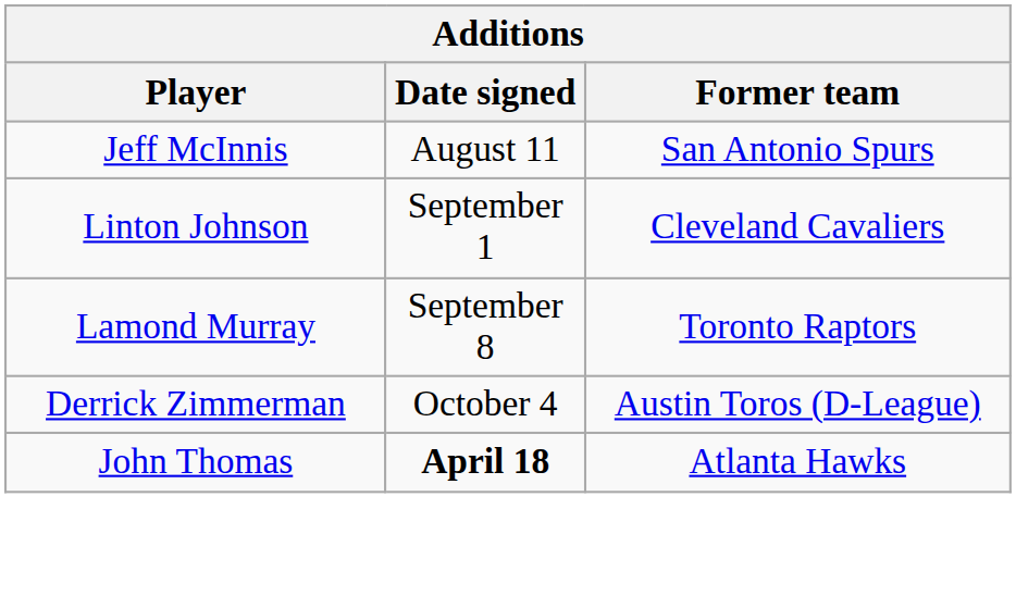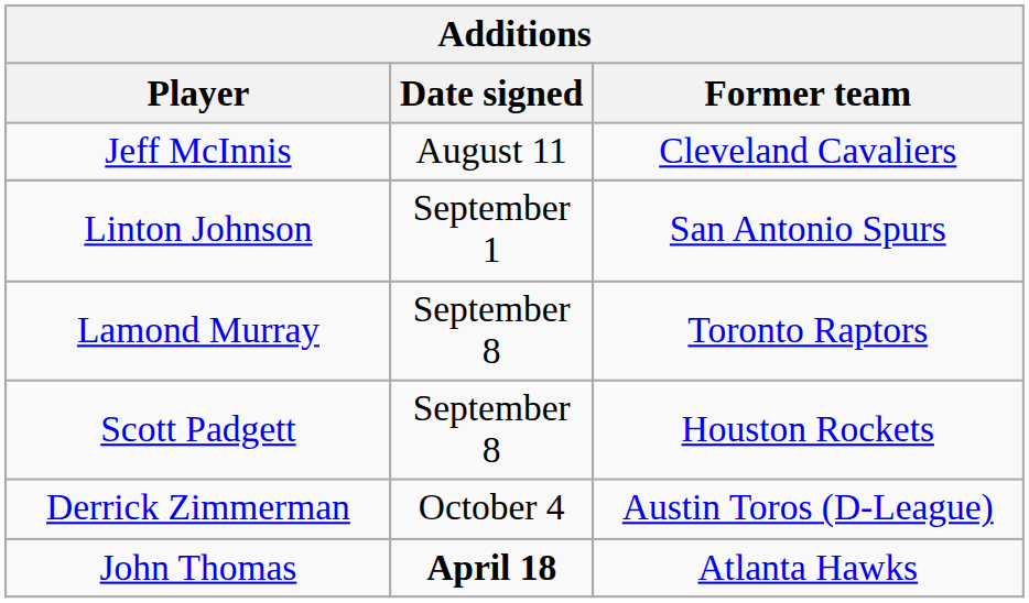 <table class="wikitable" style="text-align:center">
 <tr>
 <th colspan=3>Additions</th>
 </tr>
 <tr>
 <th style="width:160px">Player</th>
 <th style="width:80px">Date signed</th>
 <th style="width:180px">Former team</th>
 </tr>
 <tr>
 <td><a href='#'>Jeff McInnis</a></td>
 <td>August 11</td>
-<td><a href='#'>San Antonio Spurs</a></td>
+<td><a href='#'>Cleveland Cavaliers</a></td>
 </tr>
 <tr>
 <td><a href='#'>Linton Johnson</a></td>
 <td>September 1</td>
-<td><a href='#'>Cleveland Cavaliers</a></td>
+<td><a href='#'>San Antonio Spurs</a></td>
 </tr>
 <tr>
 <td><a href='#'>Lamond Murray</a></td>
 <td>September 8</td>
 <td><a href='#'>Toronto Raptors</a></td>
+</tr>
+<tr>
+<td><a href='#'>Scott Padgett</a></td>
+<td>September 8</td>
+<td><a href='#'>Houston Rockets</a></td>
 </tr>
 <tr>
 <td><a href='#'>Derrick Zimmerman</a></td>
 <td>October 4</td>
 <td><a href='#'>Austin Toros (D-League)</a></td>
 </tr>
 <tr>
 <td><a href='#'>John Thomas</a></td>
 <td><strong>April 18</strong></td>
 <td><a href='#'>Atlanta Hawks</a></td>
 </tr>
 </table>
